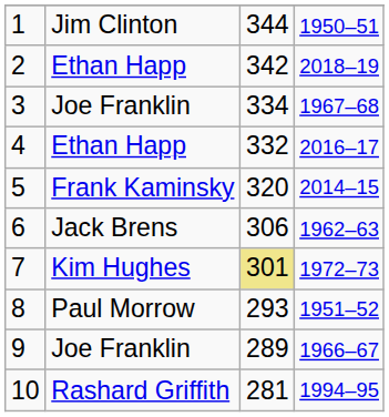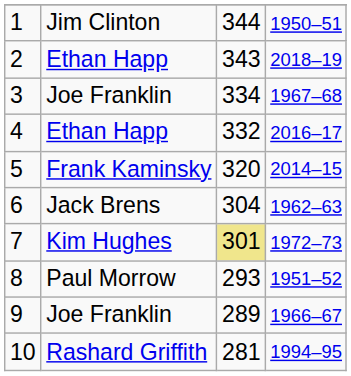 <table class="wikitable">
 <tr>
 </tr>
 <tr>
 <td>1</td>
 <td>Jim Clinton</td>
 <td>344</td>
 <td style="font-size:80%;"><a href='#'>1950–51</a></td>
 </tr>
 <tr>
 <td>2</td>
 <td><a href='#'>Ethan Happ</a></td>
-<td>342</td>
+<td>343</td>
 <td style="font-size:80%;"><a href='#'>2018–19</a></td>
 </tr>
 <tr>
 <td>3</td>
 <td>Joe Franklin</td>
 <td>334</td>
 <td style="font-size:80%;"><a href='#'>1967–68</a></td>
 </tr>
 <tr>
 <td>4</td>
 <td><a href='#'>Ethan Happ</a></td>
 <td>332</td>
 <td style="font-size:80%;"><a href='#'>2016–17</a></td>
 </tr>
 <tr>
 <td>5</td>
 <td><a href='#'>Frank Kaminsky</a></td>
 <td>320</td>
 <td style="font-size:80%;"><a href='#'>2014–15</a></td>
 </tr>
 <tr>
 <td>6</td>
 <td>Jack Brens</td>
-<td>306</td>
+<td>304</td>
 <td style="font-size:80%;"><a href='#'>1962–63</a></td>
 </tr>
 <tr>
 <td>7</td>
 <td><a href='#'>Kim Hughes</a></td>
 <td style="background: khaki;">301</td>
 <td style="font-size:80%;"><a href='#'>1972–73</a></td>
 </tr>
 <tr>
 <td>8</td>
 <td>Paul Morrow</td>
 <td>293</td>
 <td style="font-size:80%;"><a href='#'>1951–52</a></td>
 </tr>
 <tr>
 <td>9</td>
 <td>Joe Franklin</td>
 <td>289</td>
 <td style="font-size:80%;"><a href='#'>1966–67</a></td>
 </tr>
 <tr>
 <td>10</td>
 <td><a href='#'>Rashard Griffith</a></td>
 <td>281</td>
 <td style="font-size:80%;"><a href='#'>1994–95</a></td>
 </tr>
 </table>
